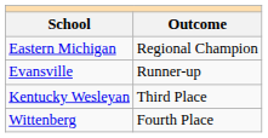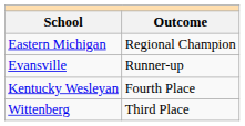 <table class="wikitable">
 <tr>
 <th colspan="3" style="background:#ffdead;"></th>
 </tr>
 <tr>
 <th>School</th>
 <th>Outcome</th>
 </tr>
 <tr>
 <td><a href='#'>Eastern Michigan</a></td>
 <td>Regional Champion</td>
 </tr>
 <tr>
 <td><a href='#'>Evansville</a></td>
 <td>Runner-up</td>
 </tr>
 <tr>
 <td><a href='#'>Kentucky Wesleyan</a></td>
-<td>Third Place</td>
+<td>Fourth Place</td>
 </tr>
 <tr>
 <td><a href='#'>Wittenberg</a></td>
-<td>Fourth Place</td>
+<td>Third Place</td>
 </tr>
 </table>
